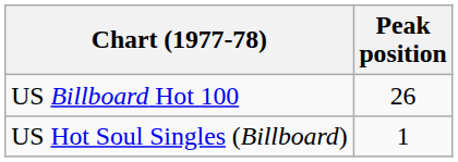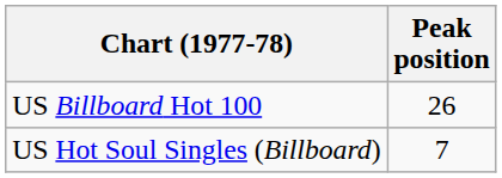 <table class="wikitable sortable">
 <tr>
 <th>Chart (1977-78)</th>
 <th>Peak<br>position</th>
 </tr>
 <tr>
 <td>US <a href='#'><em>Billboard</em> Hot 100</a></td>
 <td align="center">26</td>
 </tr>
 <tr>
 <td>US <a href='#'>Hot Soul Singles</a> (<em>Billboard</em>)</td>
-<td align="center">1</td>
+<td align="center">7</td>
 </tr>
 </table>
